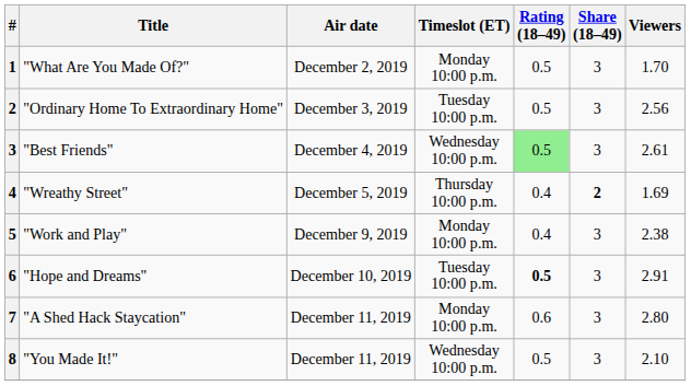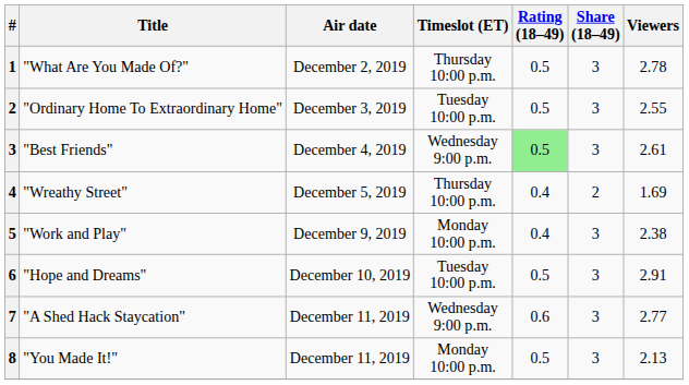 <table class="wikitable" style="text-align:center">
 <tr>
 <th>#</th>
 <th>Title</th>
 <th>Air date</th>
 <th>Timeslot (ET)</th>
 <th><a href='#'>Rating</a><br>(18–49)</th>
 <th><a href='#'>Share</a><br>(18–49)</th>
 <th>Viewers<br></th>
 </tr>
 <tr>
 <th>1</th>
 <td style="text-align:left;">"What Are You Made Of?"</td>
 <td>December 2, 2019</td>
-<td>Monday <br> 10:00 p.m.</td>
+<td>Thursday <br> 10:00 p.m.</td>
 <td>0.5</td>
 <td>3</td>
-<td>1.70</td>
+<td>2.78</td>
 </tr>
 <tr>
 <th>2</th>
 <td style="text-align:left;">"Ordinary Home To Extraordinary Home"</td>
 <td>December 3, 2019</td>
 <td>Tuesday <br> 10:00 p.m.</td>
 <td>0.5</td>
 <td>3</td>
-<td>2.56</td>
+<td>2.55</td>
 </tr>
 <tr>
 <th>3</th>
 <td style="text-align:left;">"Best Friends"</td>
 <td>December 4, 2019</td>
-<td>Wednesday <br> 10:00 p.m.</td>
+<td>Wednesday <br> 9:00 p.m.</td>
 <td style="background: lightgreen;">0.5</td>
 <td>3</td>
 <td>2.61</td>
 </tr>
 <tr>
 <th>4</th>
 <td style="text-align:left;">"Wreathy Street"</td>
 <td>December 5, 2019</td>
 <td>Thursday <br> 10:00 p.m.</td>
 <td>0.4</td>
-<td><strong>2</strong></td>
+<td>2</td>
 <td>1.69</td>
 </tr>
 <tr>
 <th>5</th>
 <td style="text-align:left;">"Work and Play"</td>
 <td>December 9, 2019</td>
 <td>Monday <br> 10:00 p.m.</td>
 <td>0.4</td>
 <td>3</td>
 <td>2.38</td>
 </tr>
 <tr>
 <th>6</th>
 <td style="text-align:left;">"Hope and Dreams"</td>
 <td>December 10, 2019</td>
 <td>Tuesday <br> 10:00 p.m.</td>
-<td><strong>0.5</strong></td>
+<td>0.5</td>
 <td>3</td>
 <td>2.91</td>
 </tr>
 <tr>
 <th>7</th>
 <td style="text-align:left;">"A Shed Hack Staycation"</td>
 <td>December 11, 2019</td>
-<td>Monday <br> 10:00 p.m.</td>
+<td>Wednesday <br> 9:00 p.m.</td>
 <td>0.6</td>
 <td>3</td>
-<td>2.80</td>
+<td>2.77</td>
 </tr>
 <tr>
 <th>8</th>
 <td style="text-align:left;">"You Made It!"</td>
 <td>December 11, 2019</td>
-<td>Wednesday <br> 10:00 p.m.</td>
+<td>Monday <br> 10:00 p.m.</td>
 <td>0.5</td>
 <td>3</td>
-<td>2.10</td>
+<td>2.13</td>
 </tr>
 <tr>
 </tr>
 </table>
